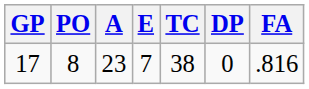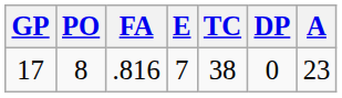 <table class="wikitable">
 <tr>
 <th><a href='#'>GP</a></th>
 <th><a href='#'>PO</a></th>
-<th><a href='#'>A</a></th>
+<th><a href='#'>FA</a></th>
 <th><a href='#'>E</a></th>
 <th><a href='#'>TC</a></th>
 <th><a href='#'>DP</a></th>
-<th><a href='#'>FA</a></th>
+<th><a href='#'>A</a></th>
 </tr>
 <tr align=center>
 <td>17</td>
 <td>8</td>
-<td>23</td>
+<td>.816</td>
 <td>7</td>
 <td>38</td>
 <td>0</td>
-<td>.816</td>
+<td>23</td>
 </tr>
 </table>
